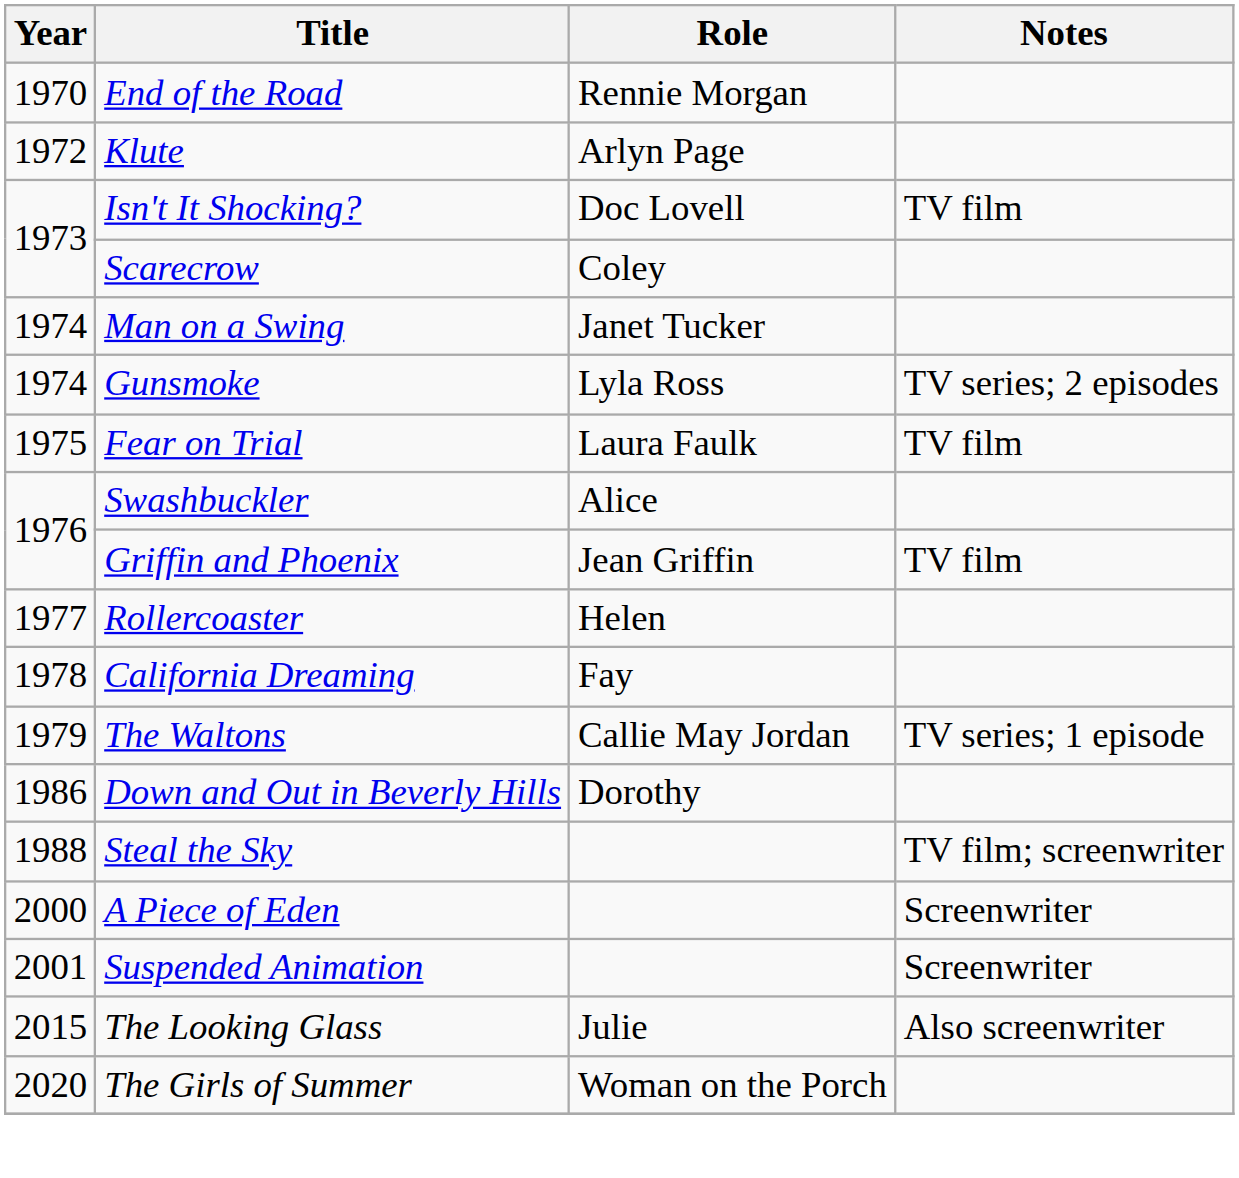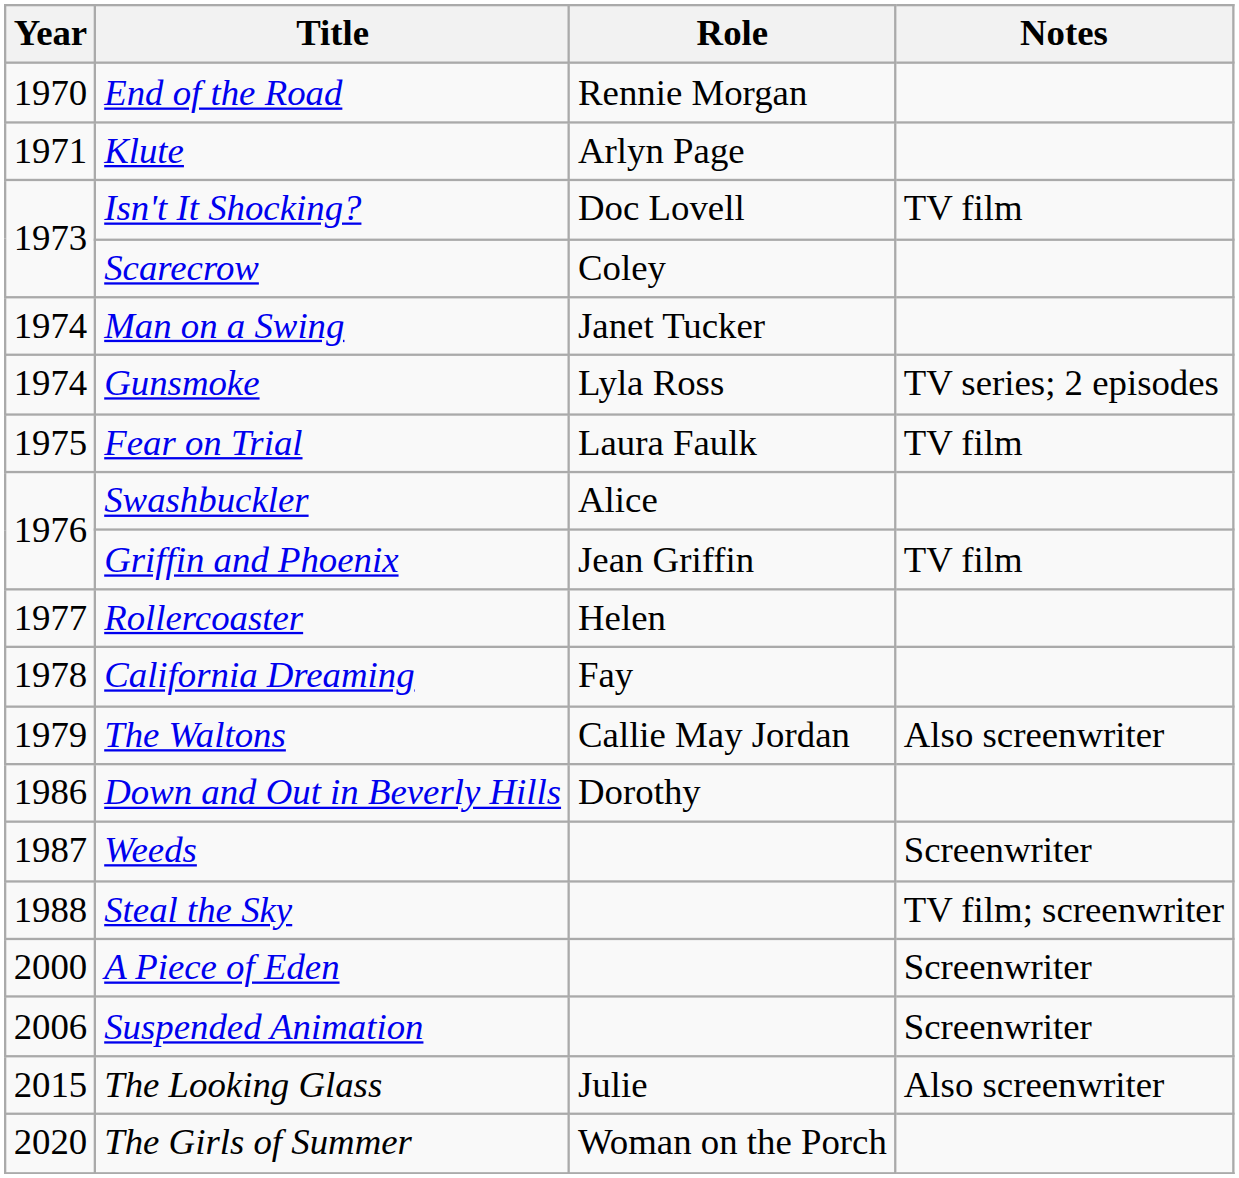 <table class="wikitable">
 <tr>
 <th>Year</th>
 <th>Title</th>
 <th>Role</th>
 <th>Notes</th>
 </tr>
 <tr>
 <td>1970</td>
 <td><em><a href='#'>End of the Road</a></em></td>
 <td>Rennie Morgan</td>
 <td></td>
 </tr>
 <tr>
-<td>1972</td>
+<td>1971</td>
 <td><em><a href='#'>Klute</a></em></td>
 <td>Arlyn Page</td>
 <td></td>
 </tr>
 <tr>
 <td rowspan=2>1973</td>
 <td><em><a href='#'>Isn't It Shocking?</a></em></td>
 <td>Doc Lovell</td>
 <td>TV film</td>
 </tr>
 <tr>
 <td><em><a href='#'>Scarecrow</a></em></td>
 <td>Coley</td>
 <td></td>
 </tr>
 <tr>
 <td>1974</td>
 <td><em><a href='#'>Man on a Swing</a></em></td>
 <td>Janet Tucker</td>
 <td></td>
 </tr>
 <tr>
 <td>1974</td>
 <td><em><a href='#'>Gunsmoke</a></em></td>
 <td>Lyla Ross</td>
 <td>TV series; 2 episodes</td>
 </tr>
 <tr>
 <td>1975</td>
 <td><em><a href='#'>Fear on Trial</a></em></td>
 <td>Laura Faulk</td>
 <td>TV film</td>
 </tr>
 <tr>
 <td rowspan=2>1976</td>
 <td><em><a href='#'>Swashbuckler</a></em></td>
 <td>Alice</td>
 <td></td>
 </tr>
 <tr>
 <td><em><a href='#'>Griffin and Phoenix</a></em></td>
 <td>Jean Griffin</td>
 <td>TV film</td>
 </tr>
 <tr>
 <td>1977</td>
 <td><em><a href='#'>Rollercoaster</a></em></td>
 <td>Helen</td>
 <td></td>
 </tr>
 <tr>
 <td>1978</td>
 <td><em><a href='#'>California Dreaming</a></em></td>
 <td>Fay</td>
 <td></td>
 </tr>
 <tr>
 <td>1979</td>
 <td><em><a href='#'>The Waltons</a></em></td>
 <td>Callie May Jordan</td>
-<td>TV series; 1 episode</td>
+<td>Also screenwriter</td>
 </tr>
 <tr>
 <td>1986</td>
 <td><em><a href='#'>Down and Out in Beverly Hills</a></em></td>
 <td>Dorothy</td>
 <td></td>
+</tr>
+<tr>
+<td>1987</td>
+<td><em><a href='#'>Weeds</a></em></td>
+<td></td>
+<td>Screenwriter</td>
 </tr>
 <tr>
 <td>1988</td>
 <td><em><a href='#'>Steal the Sky</a></em></td>
 <td></td>
 <td>TV film; screenwriter</td>
 </tr>
 <tr>
 <td>2000</td>
 <td><em><a href='#'>A Piece of Eden</a></em></td>
 <td></td>
 <td>Screenwriter</td>
 </tr>
 <tr>
-<td>2001</td>
+<td>2006</td>
 <td><em><a href='#'>Suspended Animation</a></em></td>
 <td></td>
 <td>Screenwriter</td>
 </tr>
 <tr>
 <td>2015</td>
 <td><em>The Looking Glass</em></td>
 <td>Julie</td>
 <td>Also screenwriter</td>
 </tr>
 <tr>
 <td>2020</td>
 <td><em>The Girls of Summer</em></td>
 <td>Woman on the Porch</td>
 <td></td>
 </tr>
 <tr>
 </tr>
 </table>
